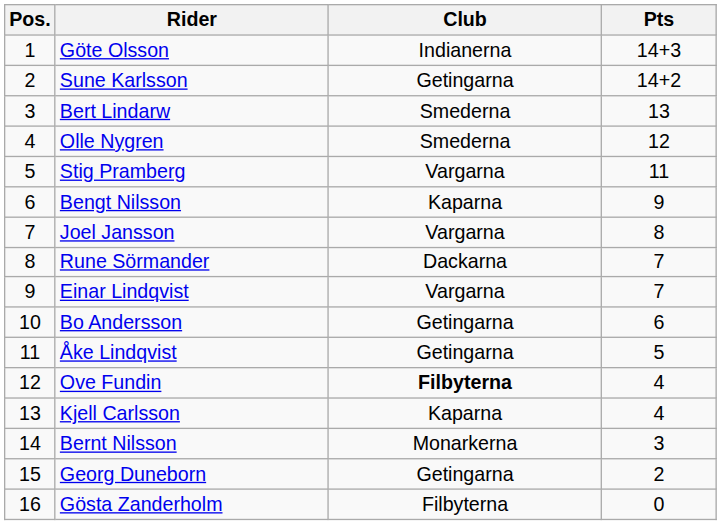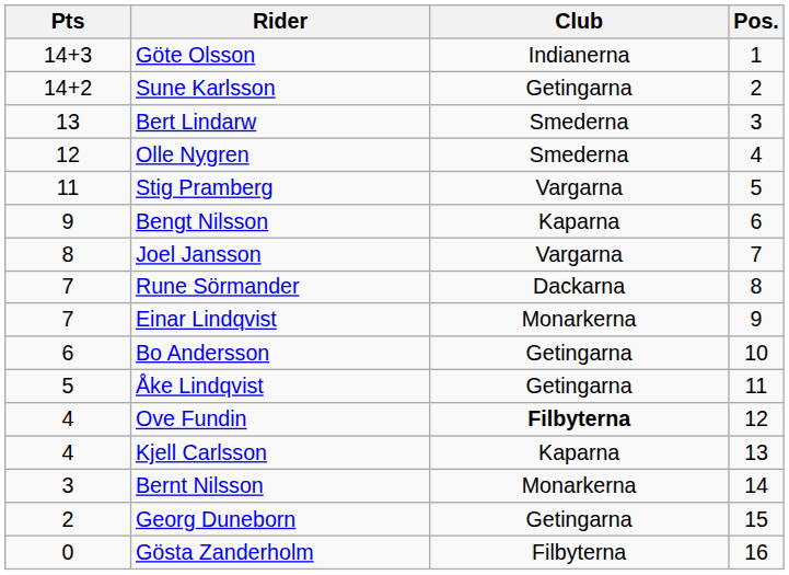 <table class=wikitable style="font-size:93%;">
 <tr>
-<th width=25px>Pos.</th>
+<th width=80px>Pts</th>
 <th width=200px>Rider</th>
 <th width=200px>Club</th>
-<th width=80px>Pts</th>
+<th width=25px>Pos.</th>
 </tr>
 <tr align=center>
-<td>1</td>
+<td>14+3</td>
 <td align=left><a href='#'>Göte Olsson</a></td>
 <td>Indianerna</td>
-<td>14+3</td>
+<td>1</td>
 </tr>
 <tr align=center>
-<td>2</td>
+<td>14+2</td>
 <td align=left><a href='#'>Sune Karlsson</a></td>
 <td>Getingarna</td>
-<td>14+2</td>
+<td>2</td>
 </tr>
 <tr align=center>
-<td>3</td>
+<td>13</td>
 <td align=left><a href='#'>Bert Lindarw</a></td>
 <td>Smederna</td>
-<td>13</td>
+<td>3</td>
 </tr>
 <tr align=center>
-<td>4</td>
+<td>12</td>
 <td align=left><a href='#'>Olle Nygren</a></td>
 <td>Smederna</td>
-<td>12</td>
+<td>4</td>
 </tr>
 <tr align=center>
-<td>5</td>
+<td>11</td>
 <td align=left><a href='#'>Stig Pramberg</a></td>
 <td>Vargarna</td>
-<td>11</td>
+<td>5</td>
 </tr>
 <tr align=center>
-<td>6</td>
+<td>9</td>
 <td align=left><a href='#'>Bengt Nilsson</a></td>
 <td>Kaparna</td>
-<td>9</td>
-</tr>
-<tr align=center>
-<td>7</td>
-<td align=left><a href='#'>Joel Jansson</a></td>
-<td>Vargarna</td>
-<td>8</td>
+<td>6</td>
 </tr>
 <tr align=center>
 <td>8</td>
-<td align=left><a href='#'>Rune Sörmander</a></td>
-<td>Dackarna</td>
-<td>7</td>
-</tr>
-<tr align=center>
-<td>9</td>
-<td align=left><a href='#'>Einar Lindqvist</a></td>
+<td align=left><a href='#'>Joel Jansson</a></td>
 <td>Vargarna</td>
 <td>7</td>
 </tr>
 <tr align=center>
-<td>10</td>
+<td>7</td>
+<td align=left><a href='#'>Rune Sörmander</a></td>
+<td>Dackarna</td>
+<td>8</td>
+</tr>
+<tr align=center>
+<td>7</td>
+<td align=left><a href='#'>Einar Lindqvist</a></td>
+<td>Monarkerna</td>
+<td>9</td>
+</tr>
+<tr align=center>
+<td>6</td>
 <td align=left><a href='#'>Bo Andersson</a></td>
 <td>Getingarna</td>
-<td>6</td>
+<td>10</td>
 </tr>
 <tr align=center>
-<td>11</td>
+<td>5</td>
 <td align=left><a href='#'>Åke Lindqvist</a></td>
 <td>Getingarna</td>
-<td>5</td>
+<td>11</td>
 </tr>
 <tr align=center>
-<td>12</td>
+<td>4</td>
 <td align=left><a href='#'>Ove Fundin</a></td>
 <td><strong>Filbyterna</strong></td>
-<td>4</td>
+<td>12</td>
 </tr>
 <tr align=center>
-<td>13</td>
+<td>4</td>
 <td align=left><a href='#'>Kjell Carlsson</a></td>
 <td>Kaparna</td>
-<td>4</td>
+<td>13</td>
 </tr>
 <tr align=center>
-<td>14</td>
+<td>3</td>
 <td align=left><a href='#'>Bernt Nilsson</a></td>
 <td>Monarkerna</td>
-<td>3</td>
+<td>14</td>
 </tr>
 <tr align=center>
-<td>15</td>
+<td>2</td>
 <td align=left><a href='#'>Georg Duneborn</a></td>
 <td>Getingarna</td>
-<td>2</td>
+<td>15</td>
 </tr>
 <tr align=center>
-<td>16</td>
+<td>0</td>
 <td align=left><a href='#'>Gösta Zanderholm</a></td>
 <td>Filbyterna</td>
-<td>0</td>
+<td>16</td>
 </tr>
 </table>
